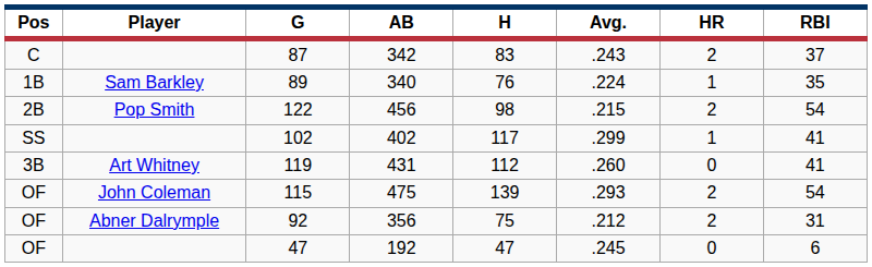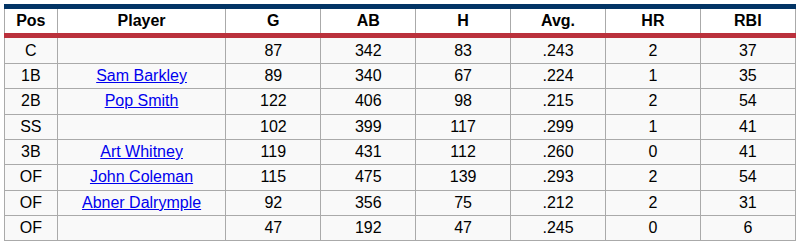 <table class="wikitable sortable">
 <tr>
 <th style="background:#FFFFFF; border-top:#023465 5px solid; border-bottom:#ba313c 5px solid;" width="5%">Pos</th>
 <th style="background:#FFFFFF; border-top:#023465 5px solid; border-bottom:#ba313c 5px solid;" width="16%">Player</th>
 <th style="background:#FFFFFF; border-top:#023465 5px solid; border-bottom:#ba313c 5px solid;" width="9%">G</th>
 <th style="background:#FFFFFF; border-top:#023465 5px solid; border-bottom:#ba313c 5px solid;" width="9%">AB</th>
 <th style="background:#FFFFFF; border-top:#023465 5px solid; border-bottom:#ba313c 5px solid;" width="9%">H</th>
 <th style="background:#FFFFFF; border-top:#023465 5px solid; border-bottom:#ba313c 5px solid;" width="9%">Avg.</th>
 <th style="background:#FFFFFF; border-top:#023465 5px solid; border-bottom:#ba313c 5px solid;" width="9%">HR</th>
 <th style="background:#FFFFFF; border-top:#023465 5px solid; border-bottom:#ba313c 5px solid;" width="9%">RBI</th>
 </tr>
 <tr align="center">
 <td>C</td>
 <td></td>
 <td>87</td>
 <td>342</td>
 <td>83</td>
 <td>.243</td>
 <td>2</td>
 <td>37</td>
 </tr>
 <tr align="center">
 <td>1B</td>
 <td><a href='#'>Sam Barkley</a></td>
 <td>89</td>
 <td>340</td>
-<td>76</td>
+<td>67</td>
 <td>.224</td>
 <td>1</td>
 <td>35</td>
 </tr>
 <tr align=center>
 <td>2B</td>
 <td><a href='#'>Pop Smith</a></td>
 <td>122</td>
-<td>456</td>
+<td>406</td>
 <td>98</td>
 <td>.215</td>
 <td>2</td>
 <td>54</td>
 </tr>
 <tr align=center>
 <td>SS</td>
 <td></td>
 <td>102</td>
-<td>402</td>
+<td>399</td>
 <td>117</td>
 <td>.299</td>
 <td>1</td>
 <td>41</td>
 </tr>
 <tr align="center">
 <td>3B</td>
 <td><a href='#'>Art Whitney</a></td>
 <td>119</td>
 <td>431</td>
 <td>112</td>
 <td>.260</td>
 <td>0</td>
 <td>41</td>
 </tr>
 <tr align=center>
 <td>OF</td>
 <td><a href='#'>John Coleman</a></td>
 <td>115</td>
 <td>475</td>
 <td>139</td>
 <td>.293</td>
 <td>2</td>
 <td>54</td>
 </tr>
 <tr align=center>
 <td>OF</td>
 <td><a href='#'>Abner Dalrymple</a></td>
 <td>92</td>
 <td>356</td>
 <td>75</td>
 <td>.212</td>
 <td>2</td>
 <td>31</td>
 </tr>
 <tr align=center>
 <td>OF</td>
 <td></td>
 <td>47</td>
 <td>192</td>
 <td>47</td>
 <td>.245</td>
 <td>0</td>
 <td>6</td>
 </tr>
 <tr align="center">
 </tr>
 </table>
